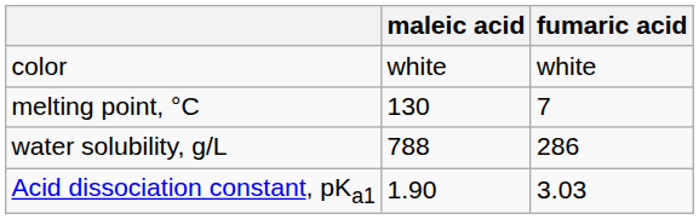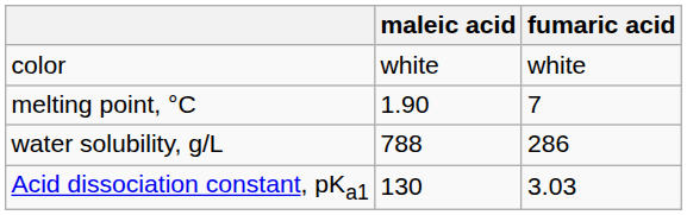 <table class="wikitable">
 <tr>
 <th></th>
 <th>maleic acid</th>
 <th>fumaric acid</th>
 </tr>
 <tr>
 <td>color</td>
 <td>white</td>
 <td>white</td>
 </tr>
 <tr>
 <td>melting point, °C</td>
-<td>130</td>
+<td>1.90</td>
 <td>7</td>
 </tr>
 <tr>
 <td>water solubility, g/L</td>
 <td>788</td>
 <td>286</td>
 </tr>
 <tr>
 <td><a href='#'>Acid dissociation constant</a>, pK<sub>a1</sub></td>
-<td>1.90</td>
+<td>130</td>
 <td>3.03</td>
 </tr>
 </table>
